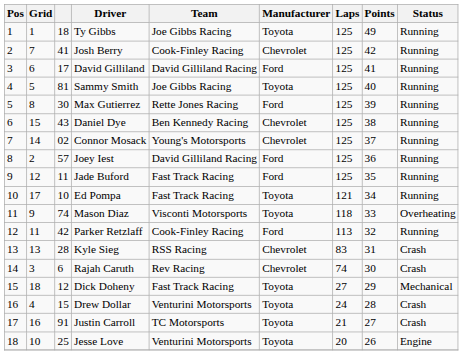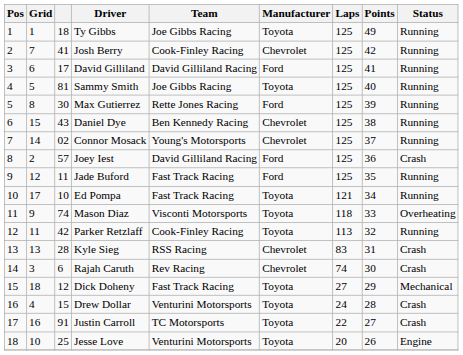 <table class="wikitable" style="font-size:98%">
 <tr>
 <th>Pos</th>
 <th>Grid</th>
 <th></th>
 <th>Driver</th>
 <th>Team</th>
 <th>Manufacturer</th>
 <th>Laps</th>
 <th>Points</th>
 <th>Status</th>
 </tr>
 <tr>
 <td>1</td>
 <td>1</td>
 <td>18</td>
 <td>Ty Gibbs</td>
 <td>Joe Gibbs Racing</td>
 <td>Toyota</td>
 <td>125</td>
 <td>49</td>
 <td>Running</td>
 </tr>
 <tr>
 <td>2</td>
 <td>7</td>
 <td>41</td>
 <td>Josh Berry</td>
 <td>Cook-Finley Racing</td>
 <td>Chevrolet</td>
 <td>125</td>
 <td>42</td>
 <td>Running</td>
 </tr>
 <tr>
 <td>3</td>
 <td>6</td>
 <td>17</td>
 <td>David Gilliland</td>
 <td>David Gilliland Racing</td>
 <td>Ford</td>
 <td>125</td>
 <td>41</td>
 <td>Running</td>
 </tr>
 <tr>
 <td>4</td>
 <td>5</td>
 <td>81</td>
 <td>Sammy Smith</td>
 <td>Joe Gibbs Racing</td>
 <td>Toyota</td>
 <td>125</td>
 <td>40</td>
 <td>Running</td>
 </tr>
 <tr>
 <td>5</td>
 <td>8</td>
 <td>30</td>
 <td>Max Gutierrez</td>
 <td>Rette Jones Racing</td>
 <td>Ford</td>
 <td>125</td>
 <td>39</td>
 <td>Running</td>
 </tr>
 <tr>
 <td>6</td>
 <td>15</td>
 <td>43</td>
 <td>Daniel Dye</td>
 <td>Ben Kennedy Racing</td>
 <td>Chevrolet</td>
 <td>125</td>
 <td>38</td>
 <td>Running</td>
 </tr>
 <tr>
 <td>7</td>
 <td>14</td>
 <td>02</td>
 <td>Connor Mosack</td>
 <td>Young's Motorsports</td>
 <td>Chevrolet</td>
 <td>125</td>
 <td>37</td>
 <td>Running</td>
 </tr>
 <tr>
 <td>8</td>
 <td>2</td>
 <td>57</td>
 <td>Joey Iest</td>
 <td>David Gilliland Racing</td>
 <td>Ford</td>
 <td>125</td>
 <td>36</td>
-<td>Running</td>
+<td>Crash</td>
 </tr>
 <tr>
 <td>9</td>
 <td>12</td>
 <td>11</td>
 <td>Jade Buford</td>
 <td>Fast Track Racing</td>
 <td>Ford</td>
 <td>125</td>
 <td>35</td>
 <td>Running</td>
 </tr>
 <tr>
 <td>10</td>
 <td>17</td>
 <td>10</td>
 <td>Ed Pompa</td>
 <td>Fast Track Racing</td>
 <td>Toyota</td>
 <td>121</td>
 <td>34</td>
 <td>Running</td>
 </tr>
 <tr>
 <td>11</td>
 <td>9</td>
 <td>74</td>
 <td>Mason Diaz</td>
 <td>Visconti Motorsports</td>
 <td>Toyota</td>
 <td>118</td>
 <td>33</td>
 <td>Overheating</td>
 </tr>
 <tr>
 <td>12</td>
 <td>11</td>
 <td>42</td>
 <td>Parker Retzlaff</td>
 <td>Cook-Finley Racing</td>
-<td>Ford</td>
+<td>Toyota</td>
 <td>113</td>
 <td>32</td>
 <td>Running</td>
 </tr>
 <tr>
 <td>13</td>
 <td>13</td>
 <td>28</td>
 <td>Kyle Sieg</td>
 <td>RSS Racing</td>
 <td>Chevrolet</td>
 <td>83</td>
 <td>31</td>
 <td>Crash</td>
 </tr>
 <tr>
 <td>14</td>
 <td>3</td>
 <td>6</td>
 <td>Rajah Caruth</td>
 <td>Rev Racing</td>
 <td>Chevrolet</td>
 <td>74</td>
 <td>30</td>
 <td>Crash</td>
 </tr>
 <tr>
 <td>15</td>
 <td>18</td>
 <td>12</td>
 <td>Dick Doheny</td>
 <td>Fast Track Racing</td>
 <td>Toyota</td>
 <td>27</td>
 <td>29</td>
 <td>Mechanical</td>
 </tr>
 <tr>
 <td>16</td>
 <td>4</td>
 <td>15</td>
 <td>Drew Dollar</td>
 <td>Venturini Motorsports</td>
 <td>Toyota</td>
 <td>24</td>
 <td>28</td>
 <td>Crash</td>
 </tr>
 <tr>
 <td>17</td>
 <td>16</td>
 <td>91</td>
 <td>Justin Carroll</td>
 <td>TC Motorsports</td>
 <td>Toyota</td>
-<td>21</td>
+<td>22</td>
 <td>27</td>
 <td>Crash</td>
 </tr>
 <tr>
 <td>18</td>
 <td>10</td>
 <td>25</td>
 <td>Jesse Love</td>
 <td>Venturini Motorsports</td>
 <td>Toyota</td>
 <td>20</td>
 <td>26</td>
 <td>Engine</td>
 </tr>
 <tr>
 </tr>
 </table>
